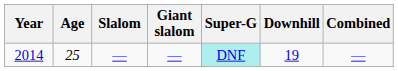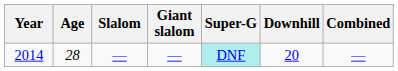 <table class=wikitable style="text-align:center">
 <tr>
 <th>  Year  </th>
 <th> Age </th>
 <th> Slalom </th>
 <th> Giant <br> slalom </th>
 <th>Super-G</th>
 <th>Downhill</th>
 <th>Combined</th>
 </tr>
 <tr>
 <td><a href='#'>2014</a></td>
-<td><em>25</em></td>
+<td><em>28</em></td>
 <td><a href='#'>—</a></td>
 <td><a href='#'>—</a></td>
 <td style="background: paleturquoise;"><a href='#'>DNF</a></td>
-<td><a href='#'>19</a></td>
+<td><a href='#'>20</a></td>
 <td><a href='#'>—</a></td>
 </tr>
 </table>
